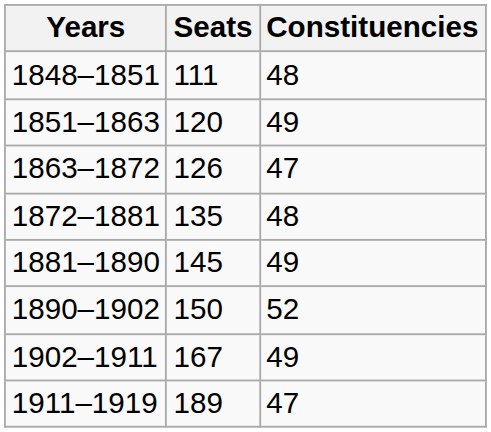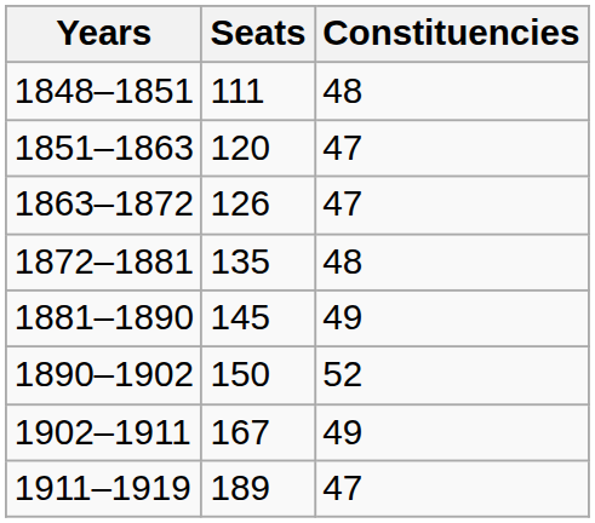 <table class="wikitable">
 <tr>
 <th>Years</th>
 <th>Seats</th>
 <th>Constituencies</th>
 </tr>
 <tr>
 <td>1848–1851</td>
 <td>111</td>
 <td>48</td>
 </tr>
 <tr>
 <td>1851–1863</td>
 <td>120</td>
-<td>49</td>
+<td>47</td>
 </tr>
 <tr>
 <td>1863–1872</td>
 <td>126</td>
 <td>47</td>
 </tr>
 <tr>
 <td>1872–1881</td>
 <td>135</td>
 <td>48</td>
 </tr>
 <tr>
 <td>1881–1890</td>
 <td>145</td>
 <td>49</td>
 </tr>
 <tr>
 <td>1890–1902</td>
 <td>150</td>
 <td>52</td>
 </tr>
 <tr>
 <td>1902–1911</td>
 <td>167</td>
 <td>49</td>
 </tr>
 <tr>
 <td>1911–1919</td>
 <td>189</td>
 <td>47</td>
 </tr>
 </table>
